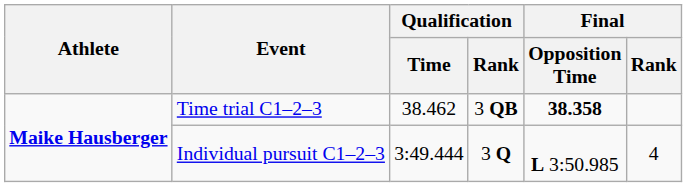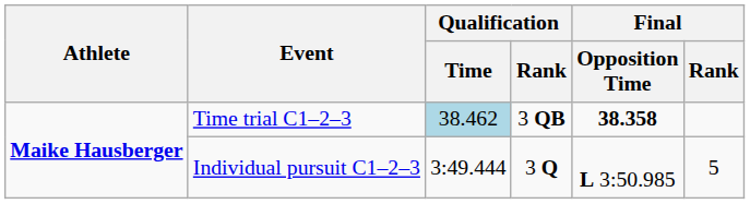 <table class=wikitable style="font-size:90%">
 <tr>
 <th rowspan="2">Athlete</th>
 <th rowspan="2">Event</th>
 <th colspan="2">Qualification</th>
 <th colspan="2">Final</th>
 </tr>
 <tr>
 <th>Time</th>
 <th>Rank</th>
 <th>Opposition<br>Time</th>
 <th>Rank</th>
 </tr>
 <tr align=center>
 <td align=left rowspan=2><strong><a href='#'>Maike Hausberger</a></strong></td>
 <td align=left><a href='#'>Time trial C1–2–3</a></td>
-<td>38.462</td>
+<td style="background: lightblue;">38.462</td>
 <td>3 <strong>QB</strong></td>
 <td><strong>38.358</strong></td>
 <td></td>
 </tr>
 <tr align=center>
 <td align=left><a href='#'>Individual pursuit C1–2–3</a></td>
 <td>3:49.444</td>
 <td>3 <strong>Q</strong></td>
 <td><br><strong>L</strong> 3:50.985</td>
-<td>4</td>
+<td>5</td>
 </tr>
 </table>
